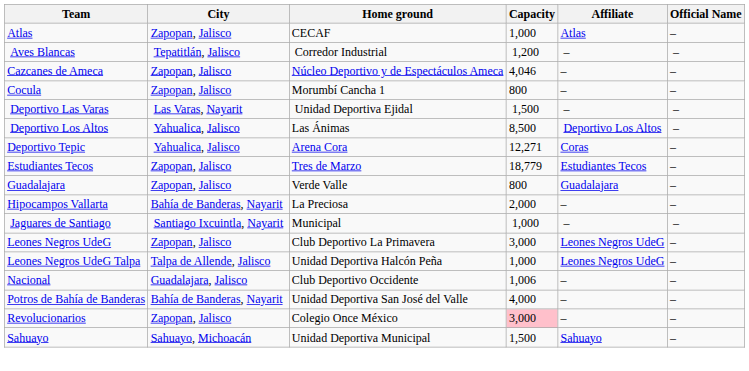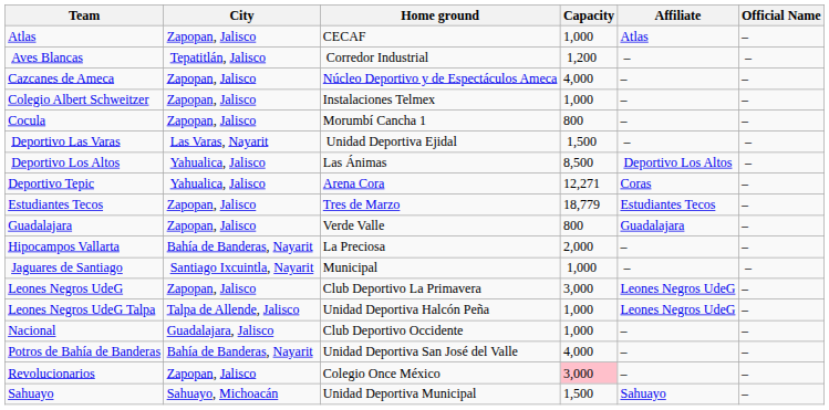 <table class="wikitable sortable">
 <tr>
 <th>Team</th>
 <th>City</th>
 <th>Home ground</th>
 <th>Capacity</th>
 <th>Affiliate</th>
 <th>Official Name</th>
 </tr>
 <tr>
 <td><a href='#'>Atlas</a></td>
 <td><a href='#'>Zapopan</a>, <a href='#'>Jalisco</a></td>
 <td>CECAF</td>
 <td>1,000</td>
 <td><a href='#'>Atlas</a></td>
 <td>–</td>
 </tr>
 <tr>
 <td> <a href='#'>Aves Blancas</a> </td>
 <td> <a href='#'>Tepatitlán</a>, <a href='#'>Jalisco</a> </td>
 <td> Corredor Industrial</td>
 <td> 1,200</td>
 <td> –</td>
 <td> –</td>
 </tr>
 <tr>
 <td><a href='#'>Cazcanes de Ameca</a></td>
 <td><a href='#'>Zapopan</a>, <a href='#'>Jalisco</a></td>
 <td><a href='#'>Núcleo Deportivo y de Espectáculos Ameca</a></td>
-<td>4,046</td>
+<td>4,000</td>
+<td>–</td>
+<td>–</td>
+</tr>
+<tr>
+<td><a href='#'>Colegio Albert Schweitzer</a></td>
+<td><a href='#'>Zapopan</a>, <a href='#'>Jalisco</a></td>
+<td>Instalaciones Telmex</td>
+<td>1,000</td>
 <td>–</td>
 <td>–</td>
 </tr>
 <tr>
 <td><a href='#'>Cocula</a></td>
 <td><a href='#'>Zapopan</a>, <a href='#'>Jalisco</a></td>
 <td>Morumbí Cancha 1</td>
 <td>800</td>
 <td>–</td>
 <td>–</td>
 </tr>
 <tr>
 <td> <a href='#'>Deportivo Las Varas</a> </td>
 <td> <a href='#'>Las Varas</a>, <a href='#'>Nayarit</a></td>
 <td> Unidad Deportiva Ejidal</td>
 <td> 1,500</td>
 <td> – </td>
 <td> –</td>
 </tr>
 <tr>
 <td> <a href='#'>Deportivo Los Altos</a> </td>
 <td> <a href='#'>Yahualica</a>, <a href='#'>Jalisco</a> </td>
 <td>Las Ánimas</td>
 <td>8,500</td>
 <td> <a href='#'>Deportivo Los Altos</a> </td>
 <td> –</td>
 </tr>
 <tr>
 <td><a href='#'>Deportivo Tepic</a></td>
 <td> <a href='#'>Yahualica</a>, <a href='#'>Jalisco</a> </td>
 <td><a href='#'>Arena Cora</a></td>
 <td>12,271</td>
 <td><a href='#'>Coras</a></td>
 <td>–</td>
 </tr>
 <tr>
 <td><a href='#'>Estudiantes Tecos</a></td>
 <td><a href='#'>Zapopan</a>, <a href='#'>Jalisco</a></td>
 <td><a href='#'>Tres de Marzo</a></td>
 <td>18,779</td>
 <td><a href='#'>Estudiantes Tecos</a></td>
 <td>–</td>
 </tr>
 <tr>
 <td><a href='#'>Guadalajara</a></td>
 <td><a href='#'>Zapopan</a>, <a href='#'>Jalisco</a></td>
 <td>Verde Valle</td>
 <td>800</td>
 <td><a href='#'>Guadalajara</a></td>
 <td>–</td>
 </tr>
 <tr>
 <td><a href='#'>Hipocampos Vallarta</a></td>
 <td><a href='#'>Bahía de Banderas</a>, <a href='#'>Nayarit</a></td>
 <td>La Preciosa</td>
 <td>2,000</td>
 <td>–</td>
 <td>–</td>
 </tr>
 <tr>
 <td> <a href='#'>Jaguares de Santiago</a> </td>
 <td> <a href='#'>Santiago Ixcuintla</a>, <a href='#'>Nayarit</a> </td>
 <td>Municipal</td>
 <td> 1,000</td>
 <td> – </td>
 <td> –</td>
 </tr>
 <tr>
 <td><a href='#'>Leones Negros UdeG</a></td>
 <td><a href='#'>Zapopan</a>, <a href='#'>Jalisco</a></td>
 <td>Club Deportivo La Primavera</td>
 <td>3,000</td>
 <td><a href='#'>Leones Negros UdeG</a></td>
 <td>–</td>
 </tr>
 <tr>
 <td><a href='#'>Leones Negros UdeG Talpa</a></td>
 <td><a href='#'>Talpa de Allende</a>, <a href='#'>Jalisco</a></td>
 <td>Unidad Deportiva Halcón Peña</td>
 <td>1,000</td>
 <td><a href='#'>Leones Negros UdeG</a></td>
 <td>–</td>
 </tr>
 <tr>
 <td><a href='#'>Nacional</a></td>
 <td><a href='#'>Guadalajara</a>, <a href='#'>Jalisco</a></td>
 <td>Club Deportivo Occidente</td>
-<td>1,006</td>
+<td>1,000</td>
 <td>–</td>
 <td>–</td>
 </tr>
 <tr>
 <td><a href='#'>Potros de Bahía de Banderas</a></td>
 <td><a href='#'>Bahía de Banderas</a>, <a href='#'>Nayarit</a></td>
 <td>Unidad Deportiva San José del Valle</td>
 <td>4,000</td>
 <td>–</td>
 <td>–</td>
 </tr>
 <tr>
 <td><a href='#'>Revolucionarios</a></td>
 <td><a href='#'>Zapopan</a>, <a href='#'>Jalisco</a></td>
 <td>Colegio Once México</td>
 <td style="background: pink;">3,000</td>
 <td>–</td>
 <td>–</td>
 </tr>
 <tr>
 <td><a href='#'>Sahuayo</a></td>
 <td><a href='#'>Sahuayo</a>, <a href='#'>Michoacán</a></td>
 <td>Unidad Deportiva Municipal</td>
 <td>1,500</td>
 <td><a href='#'>Sahuayo</a></td>
 <td>–</td>
 </tr>
 </table>
